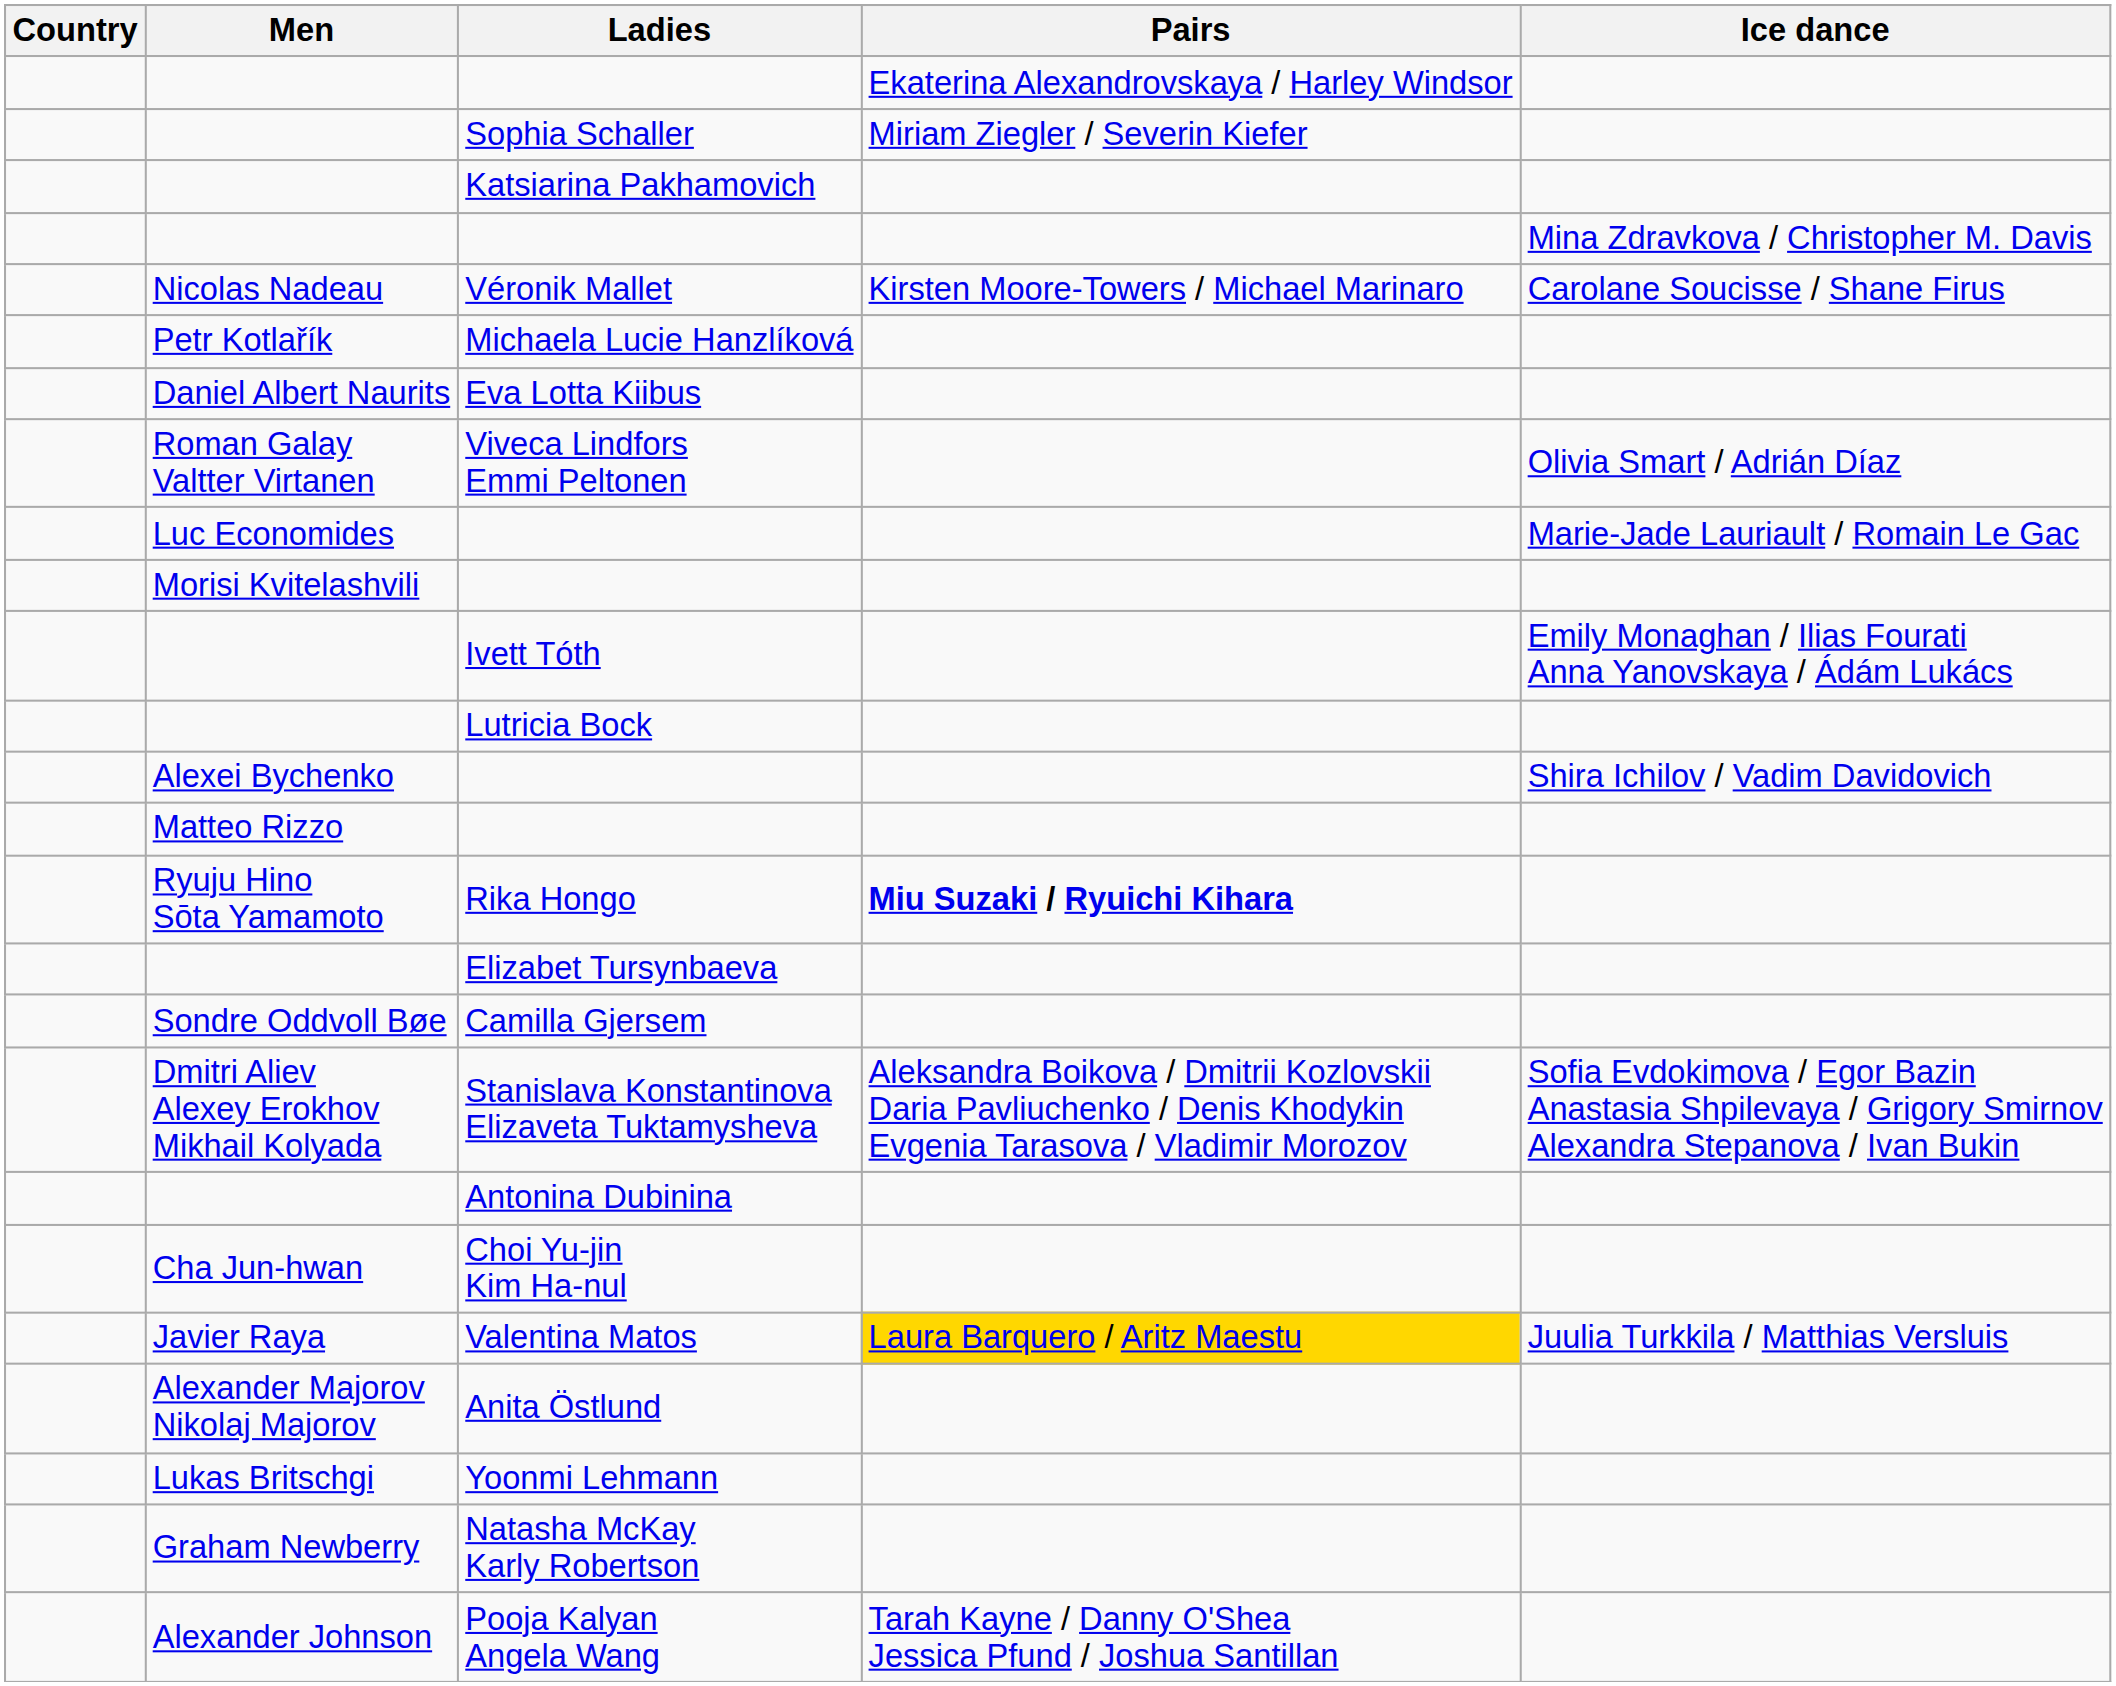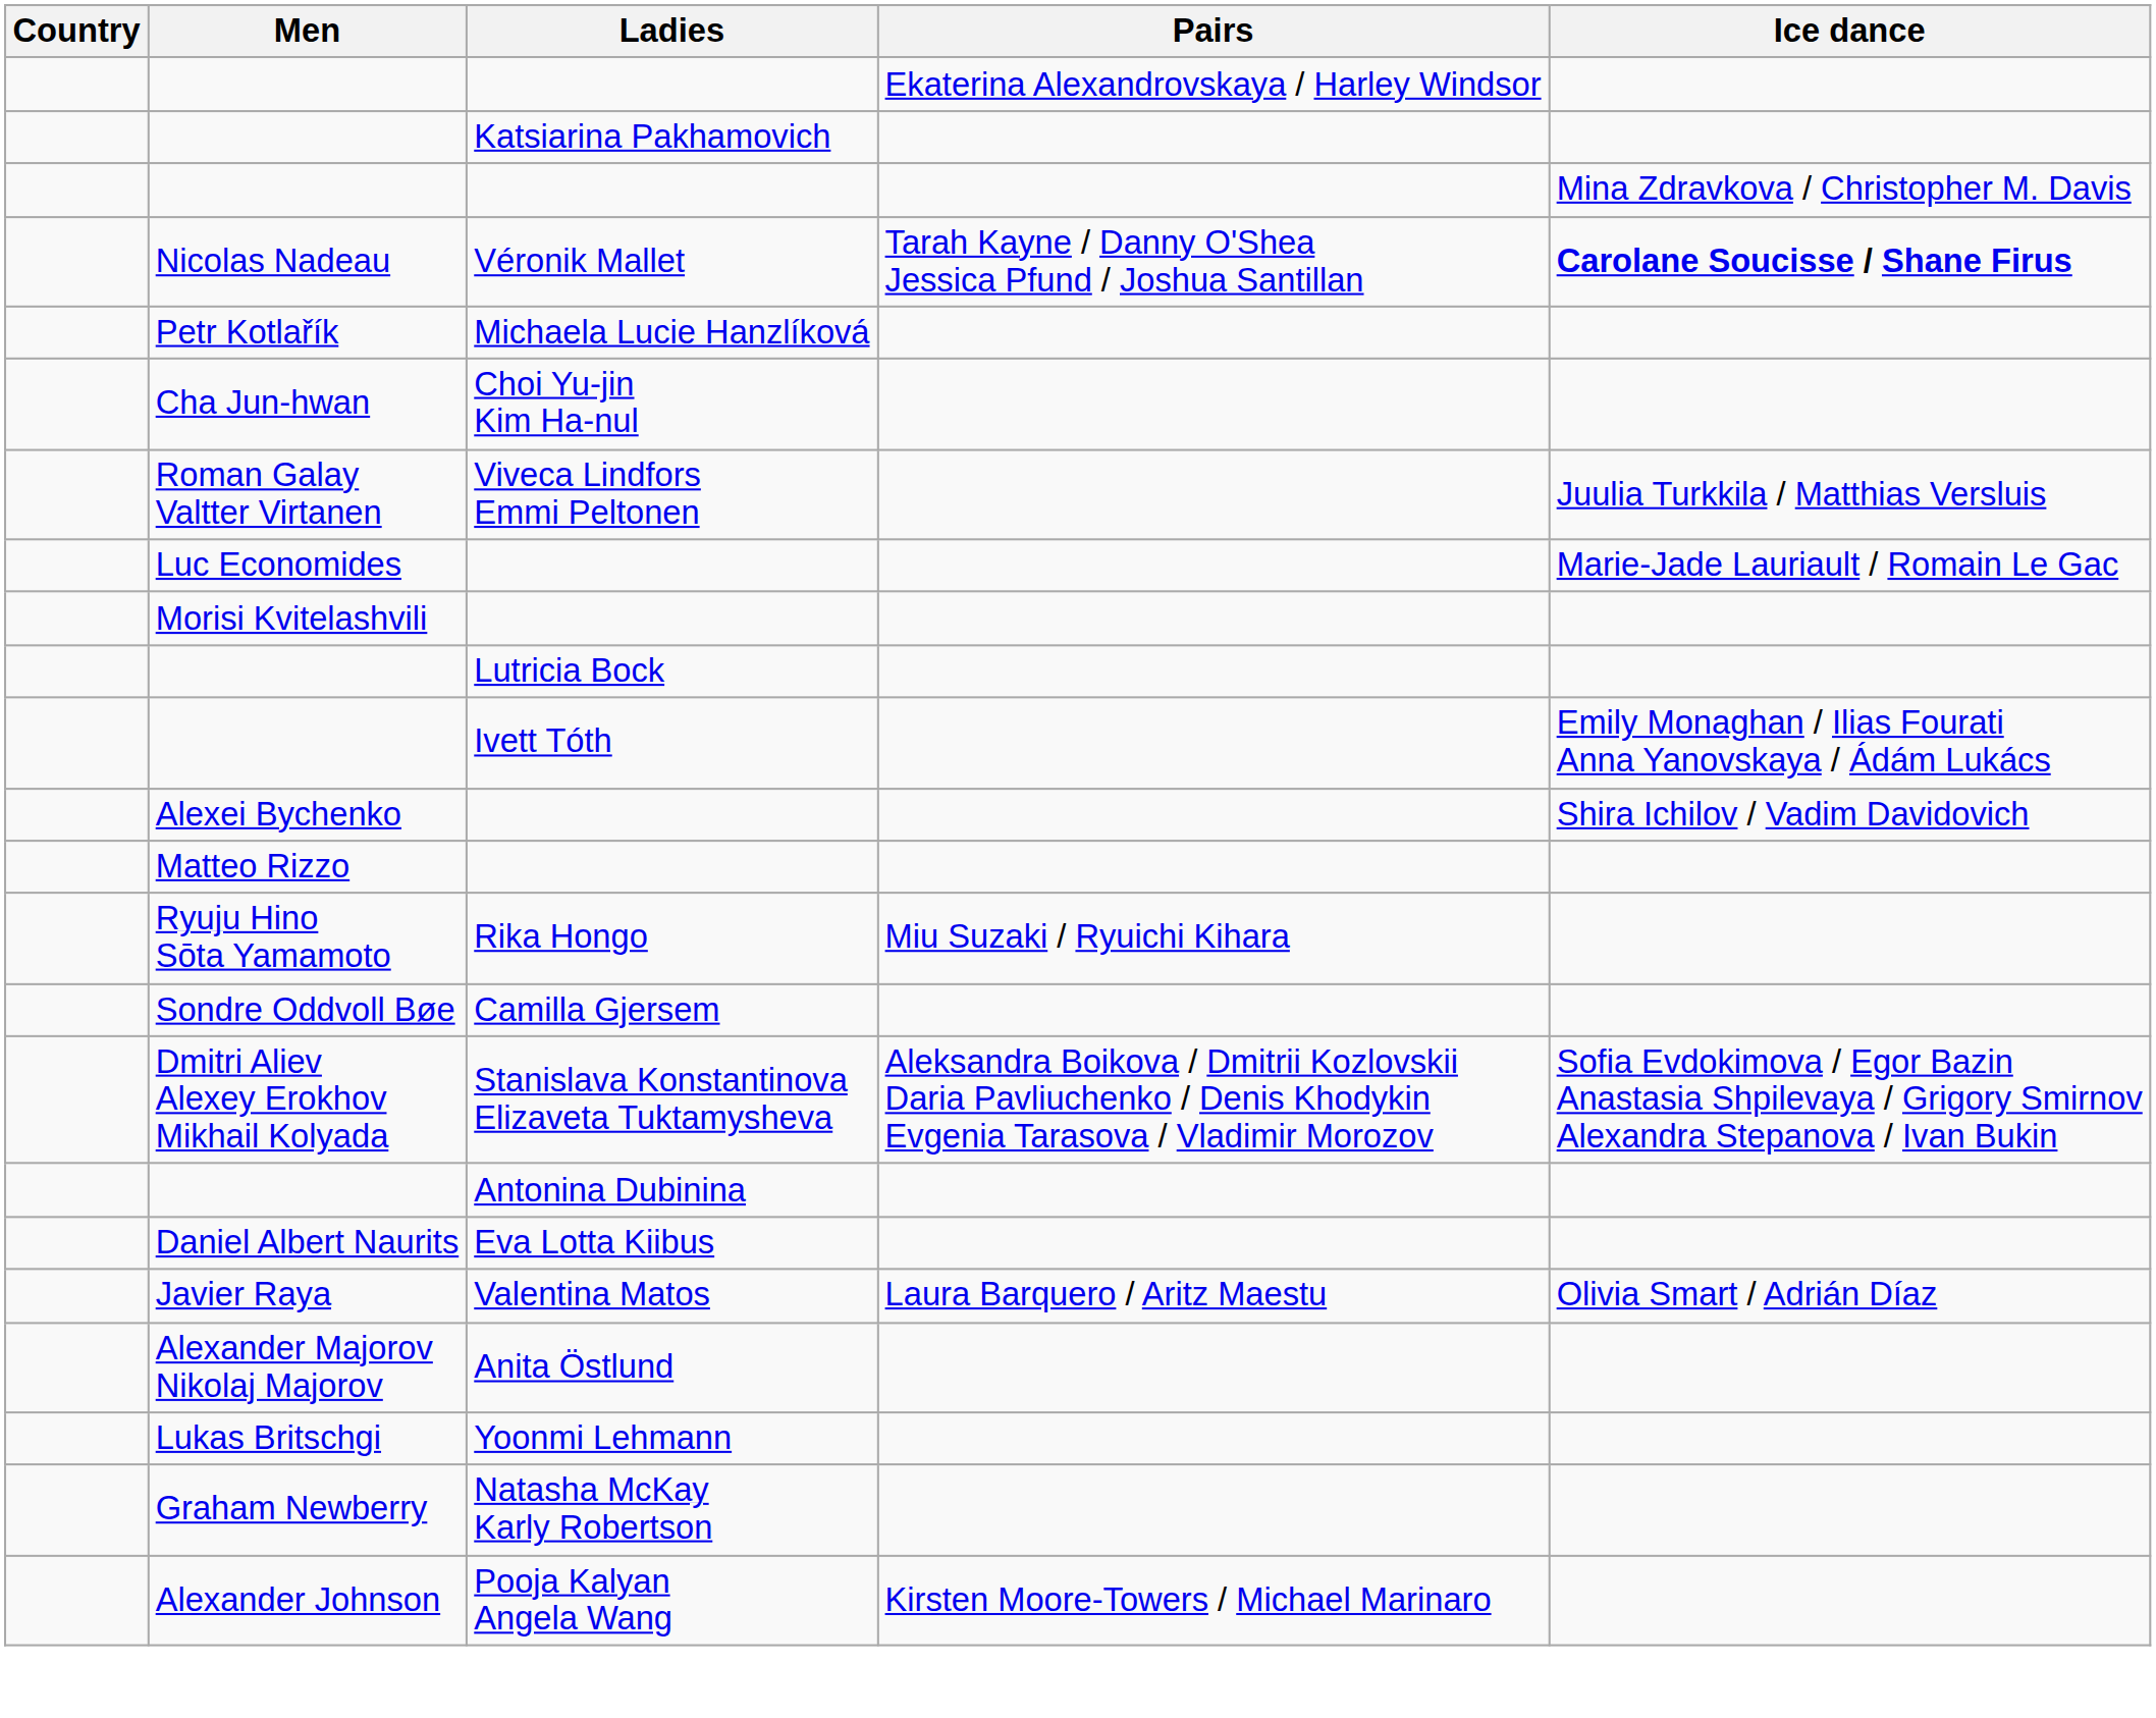 <table class="wikitable">
 <tr>
 <th>Country</th>
 <th>Men</th>
 <th>Ladies</th>
 <th>Pairs</th>
 <th>Ice dance</th>
 </tr>
 <tr>
 <td></td>
 <td></td>
 <td></td>
 <td><a href='#'>Ekaterina Alexandrovskaya</a> / <a href='#'>Harley Windsor</a></td>
-<td></td>
-</tr>
-<tr>
-<td></td>
-<td></td>
-<td><a href='#'>Sophia Schaller</a></td>
-<td><a href='#'>Miriam Ziegler</a> / <a href='#'>Severin Kiefer</a></td>
 <td></td>
 </tr>
 <tr>
 <td></td>
 <td></td>
 <td><a href='#'>Katsiarina Pakhamovich</a></td>
 <td></td>
 <td></td>
 </tr>
 <tr>
 <td></td>
 <td></td>
 <td></td>
 <td></td>
 <td><a href='#'>Mina Zdravkova</a> / <a href='#'>Christopher M. Davis</a></td>
 </tr>
 <tr>
 <td></td>
 <td><a href='#'>Nicolas Nadeau</a></td>
 <td><a href='#'>Véronik Mallet</a></td>
-<td><a href='#'>Kirsten Moore-Towers</a> / <a href='#'>Michael Marinaro</a></td>
-<td><a href='#'>Carolane Soucisse</a> / <a href='#'>Shane Firus</a></td>
+<td><a href='#'>Tarah Kayne</a> / <a href='#'>Danny O'Shea</a> <br> <a href='#'>Jessica Pfund</a> / <a href='#'>Joshua Santillan</a></td>
+<td><strong><a href='#'>Carolane Soucisse</a> / <a href='#'>Shane Firus</a></strong></td>
 </tr>
 <tr>
 <td></td>
 <td><a href='#'>Petr Kotlařík</a></td>
 <td><a href='#'>Michaela Lucie Hanzlíková</a></td>
 <td></td>
 <td></td>
 </tr>
 <tr>
 <td></td>
-<td><a href='#'>Daniel Albert Naurits</a></td>
-<td><a href='#'>Eva Lotta Kiibus</a></td>
+<td><a href='#'>Cha Jun-hwan</a></td>
+<td><a href='#'>Choi Yu-jin</a> <br> <a href='#'>Kim Ha-nul</a></td>
 <td></td>
 <td></td>
 </tr>
 <tr>
 <td></td>
 <td><a href='#'>Roman Galay</a> <br> <a href='#'>Valtter Virtanen</a></td>
 <td><a href='#'>Viveca Lindfors</a> <br> <a href='#'>Emmi Peltonen</a></td>
 <td></td>
-<td><a href='#'>Olivia Smart</a> / <a href='#'>Adrián Díaz</a></td>
+<td><a href='#'>Juulia Turkkila</a> / <a href='#'>Matthias Versluis</a></td>
 </tr>
 <tr>
 <td></td>
 <td><a href='#'>Luc Economides</a></td>
 <td></td>
 <td></td>
 <td><a href='#'>Marie-Jade Lauriault</a> / <a href='#'>Romain Le Gac</a></td>
 </tr>
 <tr>
 <td></td>
 <td><a href='#'>Morisi Kvitelashvili</a></td>
 <td></td>
 <td></td>
 <td></td>
 </tr>
 <tr>
 <td></td>
 <td></td>
-<td><a href='#'>Ivett Tóth</a></td>
+<td><a href='#'>Lutricia Bock</a></td>
 <td></td>
-<td><a href='#'>Emily Monaghan</a> / <a href='#'>Ilias Fourati</a> <br> <a href='#'>Anna Yanovskaya</a> / <a href='#'>Ádám Lukács</a></td>
+<td></td>
 </tr>
 <tr>
 <td></td>
 <td></td>
-<td><a href='#'>Lutricia Bock</a></td>
+<td><a href='#'>Ivett Tóth</a></td>
 <td></td>
-<td></td>
+<td><a href='#'>Emily Monaghan</a> / <a href='#'>Ilias Fourati</a> <br> <a href='#'>Anna Yanovskaya</a> / <a href='#'>Ádám Lukács</a></td>
 </tr>
 <tr>
 <td></td>
 <td><a href='#'>Alexei Bychenko</a></td>
 <td></td>
 <td></td>
 <td><a href='#'>Shira Ichilov</a> / <a href='#'>Vadim Davidovich</a></td>
 </tr>
 <tr>
 <td></td>
 <td><a href='#'>Matteo Rizzo</a></td>
 <td></td>
 <td></td>
 <td></td>
 </tr>
 <tr>
 <td></td>
 <td><a href='#'>Ryuju Hino</a> <br> <a href='#'>Sōta Yamamoto</a></td>
 <td><a href='#'>Rika Hongo</a></td>
-<td><strong><a href='#'>Miu Suzaki</a> / <a href='#'>Ryuichi Kihara</a></strong></td>
-<td></td>
-</tr>
-<tr>
-<td></td>
-<td></td>
-<td><a href='#'>Elizabet Tursynbaeva</a></td>
-<td></td>
+<td><a href='#'>Miu Suzaki</a> / <a href='#'>Ryuichi Kihara</a></td>
 <td></td>
 </tr>
 <tr>
 <td></td>
 <td><a href='#'>Sondre Oddvoll Bøe</a></td>
 <td><a href='#'>Camilla Gjersem</a></td>
 <td></td>
 <td></td>
 </tr>
 <tr>
 <td></td>
 <td><a href='#'>Dmitri Aliev</a> <br> <a href='#'>Alexey Erokhov</a> <br> <a href='#'>Mikhail Kolyada</a></td>
 <td><a href='#'>Stanislava Konstantinova</a> <br> <a href='#'>Elizaveta Tuktamysheva</a></td>
 <td><a href='#'>Aleksandra Boikova</a> / <a href='#'>Dmitrii Kozlovskii</a> <br> <a href='#'>Daria Pavliuchenko</a> / <a href='#'>Denis Khodykin</a> <br> <a href='#'>Evgenia Tarasova</a> / <a href='#'>Vladimir Morozov</a></td>
 <td><a href='#'>Sofia Evdokimova</a> / <a href='#'>Egor Bazin</a> <br> <a href='#'>Anastasia Shpilevaya</a> / <a href='#'>Grigory Smirnov</a> <br> <a href='#'>Alexandra Stepanova</a> / <a href='#'>Ivan Bukin</a></td>
 </tr>
 <tr>
 <td></td>
 <td></td>
 <td><a href='#'>Antonina Dubinina</a></td>
 <td></td>
 <td></td>
 </tr>
 <tr>
 <td></td>
-<td><a href='#'>Cha Jun-hwan</a></td>
-<td><a href='#'>Choi Yu-jin</a> <br> <a href='#'>Kim Ha-nul</a></td>
+<td><a href='#'>Daniel Albert Naurits</a></td>
+<td><a href='#'>Eva Lotta Kiibus</a></td>
 <td></td>
 <td></td>
 </tr>
 <tr>
 <td></td>
 <td><a href='#'>Javier Raya</a></td>
 <td><a href='#'>Valentina Matos</a></td>
-<td style="background: gold;"><a href='#'>Laura Barquero</a> / <a href='#'>Aritz Maestu</a></td>
-<td><a href='#'>Juulia Turkkila</a> / <a href='#'>Matthias Versluis</a></td>
+<td><a href='#'>Laura Barquero</a> / <a href='#'>Aritz Maestu</a></td>
+<td><a href='#'>Olivia Smart</a> / <a href='#'>Adrián Díaz</a></td>
 </tr>
 <tr>
 <td></td>
 <td><a href='#'>Alexander Majorov</a> <br> <a href='#'>Nikolaj Majorov</a></td>
 <td><a href='#'>Anita Östlund</a></td>
 <td></td>
 <td></td>
 </tr>
 <tr>
 <td></td>
 <td><a href='#'>Lukas Britschgi</a></td>
 <td><a href='#'>Yoonmi Lehmann</a></td>
 <td></td>
 <td></td>
 </tr>
 <tr>
 <td></td>
 <td><a href='#'>Graham Newberry</a></td>
 <td><a href='#'>Natasha McKay</a> <br> <a href='#'>Karly Robertson</a></td>
 <td></td>
 <td></td>
 </tr>
 <tr>
 <td></td>
 <td><a href='#'>Alexander Johnson</a></td>
 <td><a href='#'>Pooja Kalyan</a> <br> <a href='#'>Angela Wang</a></td>
-<td><a href='#'>Tarah Kayne</a> / <a href='#'>Danny O'Shea</a> <br> <a href='#'>Jessica Pfund</a> / <a href='#'>Joshua Santillan</a></td>
+<td><a href='#'>Kirsten Moore-Towers</a> / <a href='#'>Michael Marinaro</a></td>
 <td></td>
 </tr>
 </table>
